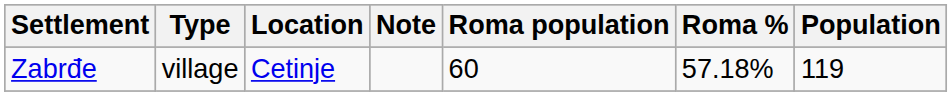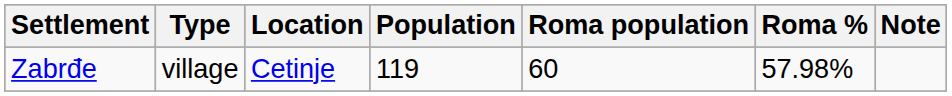 <table class="wikitable">
 <tr>
 <th>Settlement</th>
 <th>Type</th>
 <th>Location</th>
-<th>Note</th>
+<th>Population</th>
 <th>Roma population</th>
 <th>Roma %</th>
-<th>Population</th>
+<th>Note</th>
 </tr>
 <tr>
 <td><a href='#'>Zabrđe</a></td>
 <td>village</td>
 <td><a href='#'>Cetinje</a></td>
+<td>119</td>
+<td>60</td>
+<td>57.98%</td>
 <td></td>
-<td>60</td>
-<td>57.18%</td>
-<td>119</td>
 </tr>
 </table>
